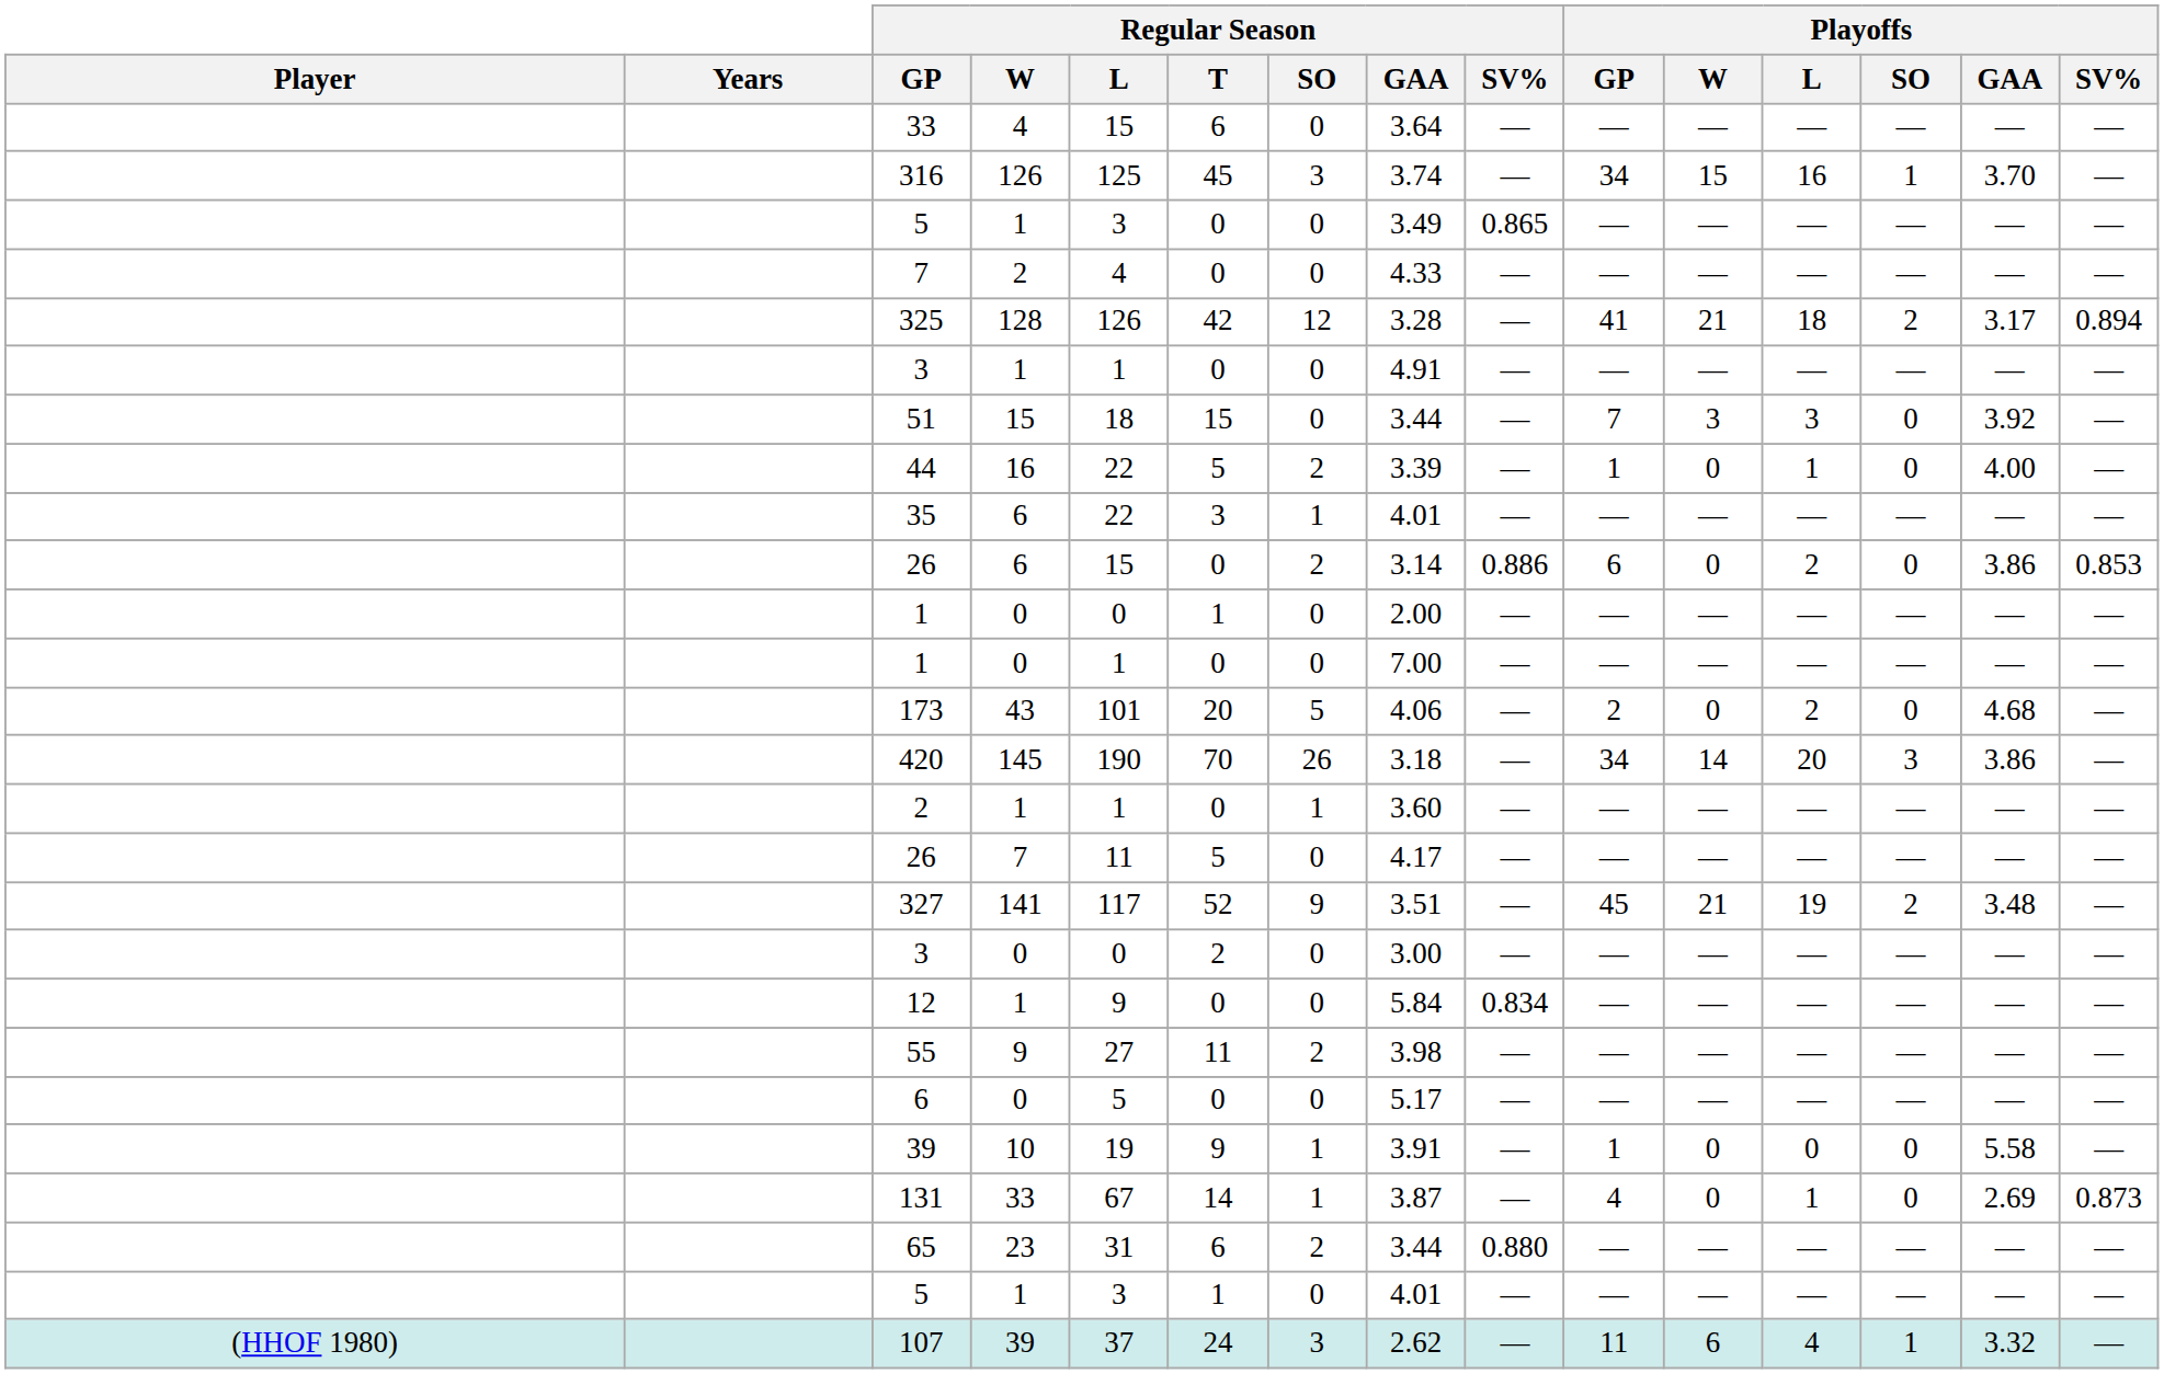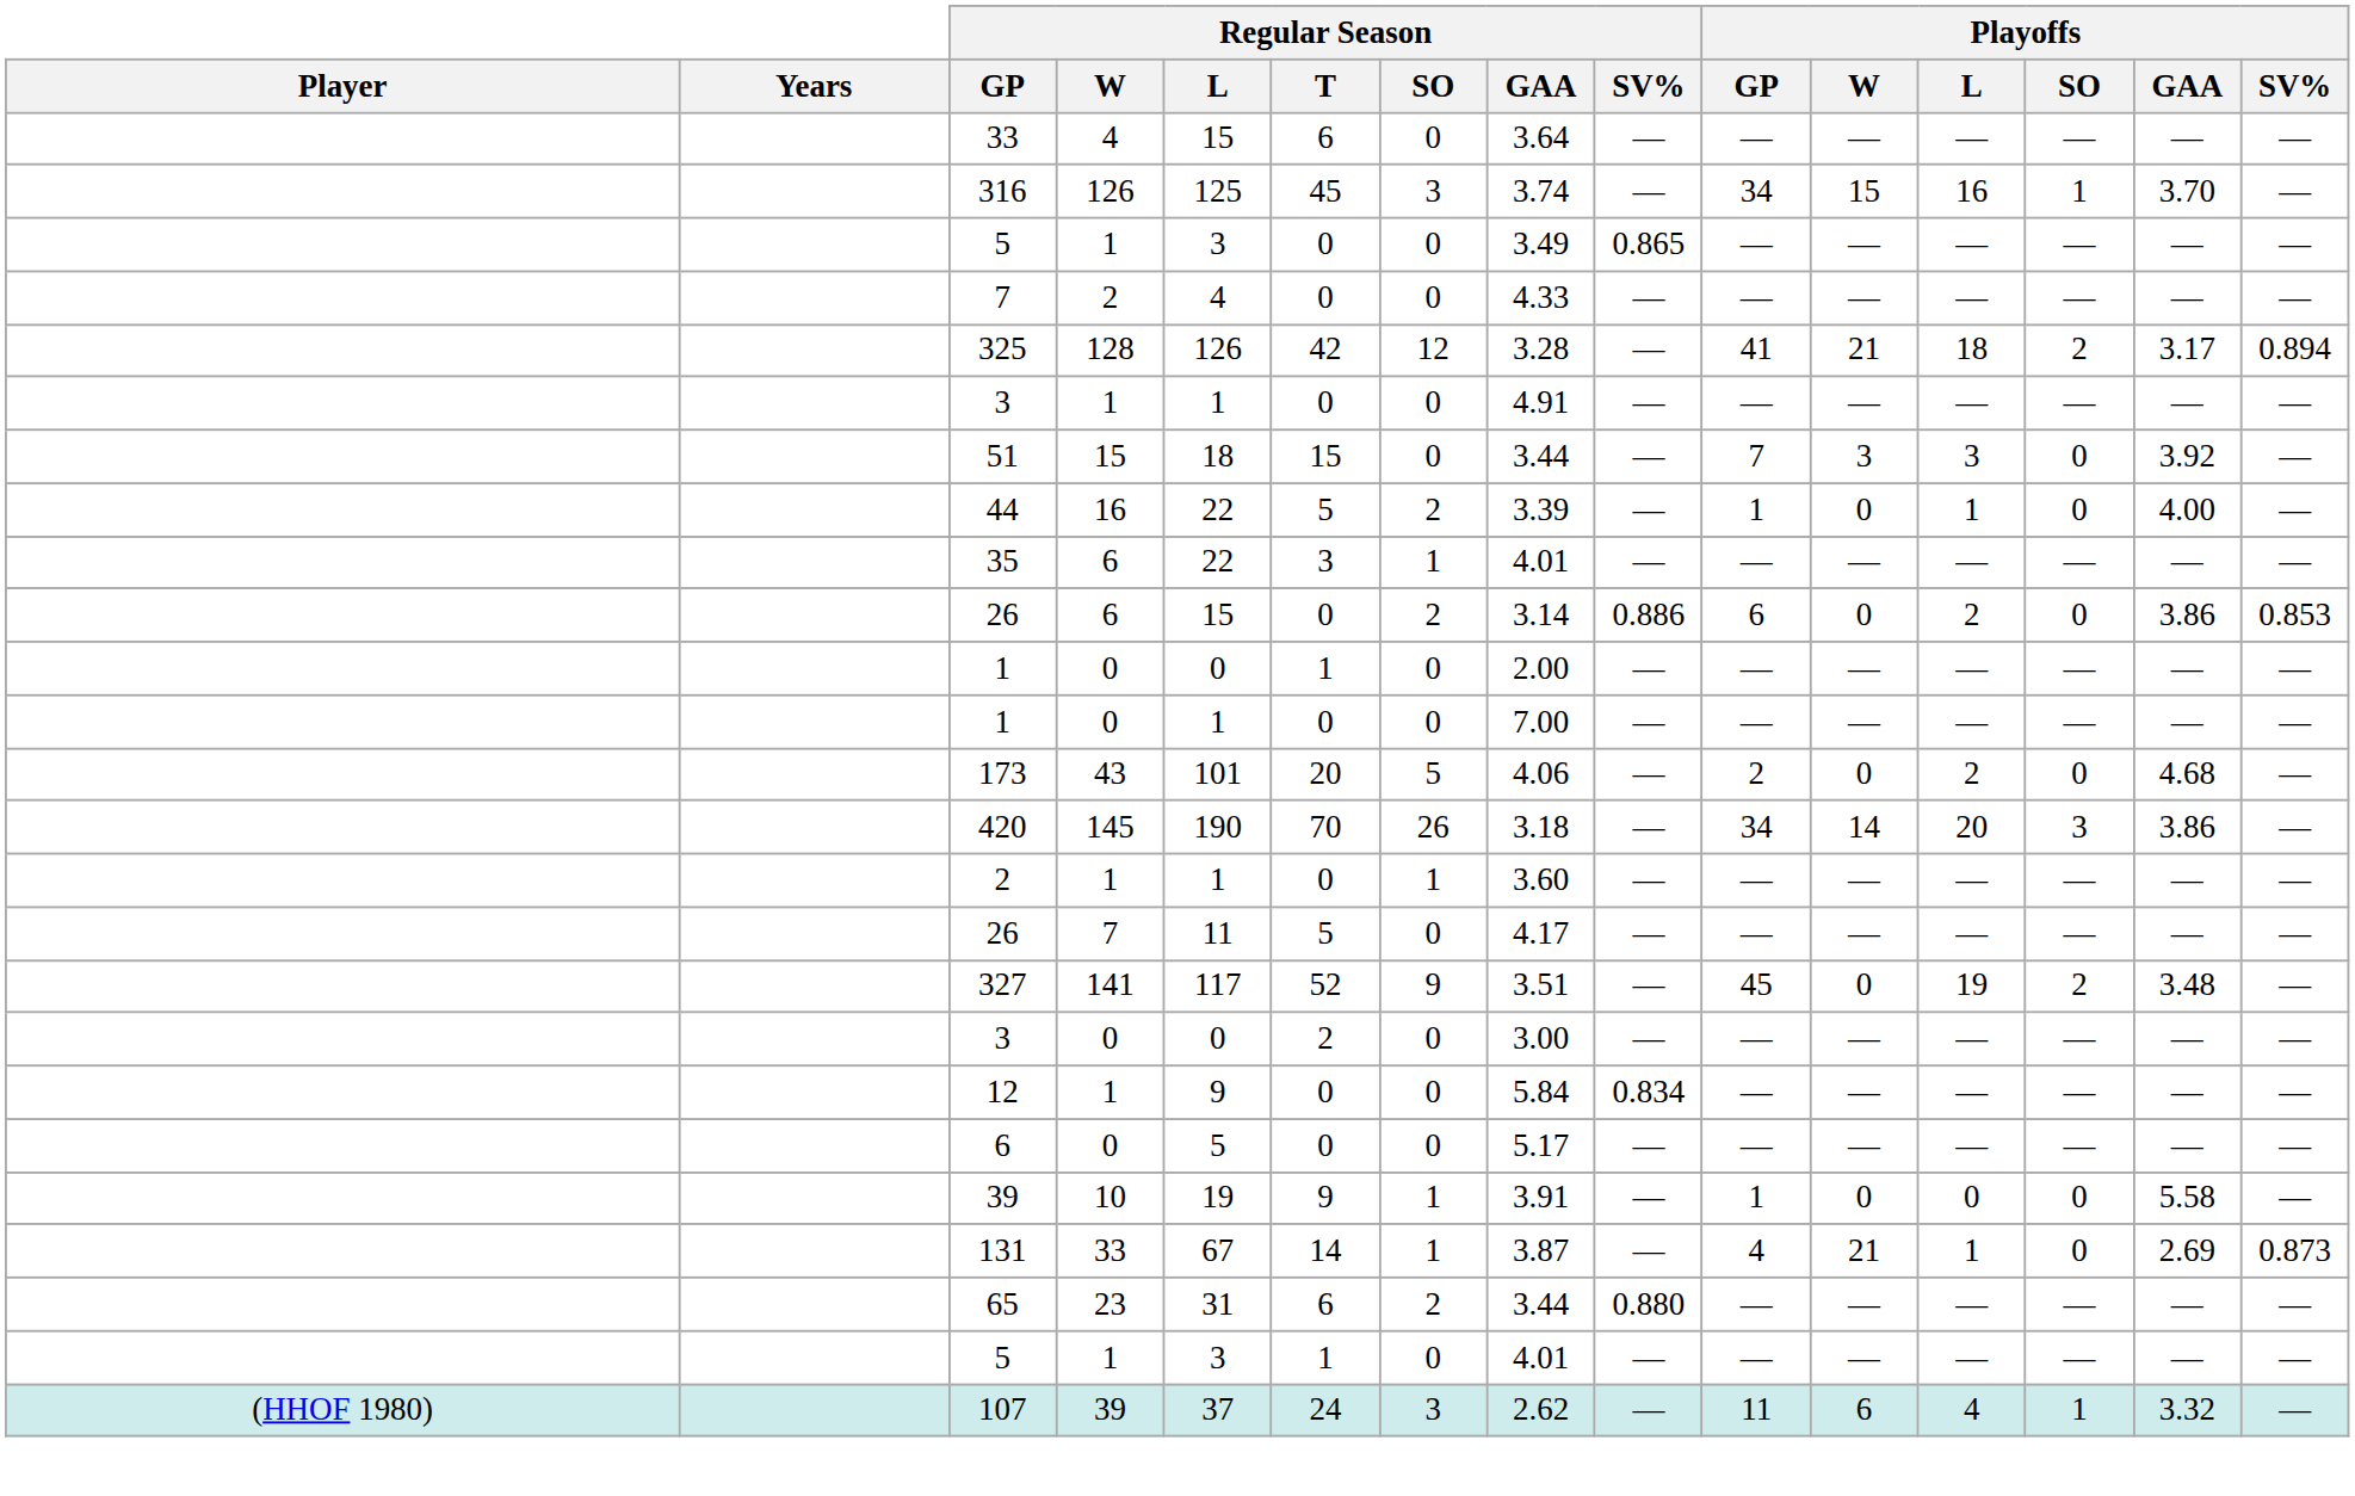 <table class="wikitable sortable" style="text-align:center; border:0; background:white; width:73em; font-size:90%;">
 <tr>
 <th colspan=2 style="border:0; background:white;"></th>
 <th colspan=7>Regular Season</th>
 <th colspan=6>Playoffs</th>
 </tr>
 <tr>
 <th style="width:25%;">Player</th>
 <th style="width:10%;">Years</th>
 <th data-sort-type="number" style="width:4%;">GP</th>
 <th data-sort-type="number" style="width:4%;">W</th>
 <th data-sort-type="number" style="width:4%;">L</th>
 <th data-sort-type="number" style="width:4%;">T</th>
 <th data-sort-type="number" style="width:4%;">SO</th>
 <th data-sort-type="number" style="width:4%;">GAA</th>
 <th data-sort-type="number" style="width:4%;">SV%</th>
 <th data-sort-type="number" style="width:4%;">GP</th>
 <th data-sort-type="number" style="width:4%;">W</th>
 <th data-sort-type="number" style="width:4%;">L</th>
 <th data-sort-type="number" style="width:4%;">SO</th>
 <th data-sort-type="number" style="width:4%;">GAA</th>
 <th data-sort-type="number" style="width:4%;">SV%</th>
 </tr>
 <tr>
 <td></td>
 <td></td>
 <td>33</td>
 <td>4</td>
 <td>15</td>
 <td>6</td>
 <td>0</td>
 <td>3.64</td>
 <td>—</td>
 <td>—</td>
 <td>—</td>
 <td>—</td>
 <td>—</td>
 <td>—</td>
 <td>—</td>
 </tr>
 <tr>
 <td></td>
 <td></td>
 <td>316</td>
 <td>126</td>
 <td>125</td>
 <td>45</td>
 <td>3</td>
 <td>3.74</td>
 <td>—</td>
 <td>34</td>
 <td>15</td>
 <td>16</td>
 <td>1</td>
 <td>3.70</td>
 <td>—</td>
 </tr>
 <tr>
 <td></td>
 <td></td>
 <td>5</td>
 <td>1</td>
 <td>3</td>
 <td>0</td>
 <td>0</td>
 <td>3.49</td>
 <td>0.865</td>
 <td>—</td>
 <td>—</td>
 <td>—</td>
 <td>—</td>
 <td>—</td>
 <td>—</td>
 </tr>
 <tr>
 <td></td>
 <td></td>
 <td>7</td>
 <td>2</td>
 <td>4</td>
 <td>0</td>
 <td>0</td>
 <td>4.33</td>
 <td>—</td>
 <td>—</td>
 <td>—</td>
 <td>—</td>
 <td>—</td>
 <td>—</td>
 <td>—</td>
 </tr>
 <tr>
 <td></td>
 <td></td>
 <td>325</td>
 <td>128</td>
 <td>126</td>
 <td>42</td>
 <td>12</td>
 <td>3.28</td>
 <td>—</td>
 <td>41</td>
 <td>21</td>
 <td>18</td>
 <td>2</td>
 <td>3.17</td>
 <td>0.894</td>
 </tr>
 <tr>
 <td></td>
 <td></td>
 <td>3</td>
 <td>1</td>
 <td>1</td>
 <td>0</td>
 <td>0</td>
 <td>4.91</td>
 <td>—</td>
 <td>—</td>
 <td>—</td>
 <td>—</td>
 <td>—</td>
 <td>—</td>
 <td>—</td>
 </tr>
 <tr>
 <td></td>
 <td></td>
 <td>51</td>
 <td>15</td>
 <td>18</td>
 <td>15</td>
 <td>0</td>
 <td>3.44</td>
 <td>—</td>
 <td>7</td>
 <td>3</td>
 <td>3</td>
 <td>0</td>
 <td>3.92</td>
 <td>—</td>
 </tr>
 <tr>
 <td></td>
 <td></td>
 <td>44</td>
 <td>16</td>
 <td>22</td>
 <td>5</td>
 <td>2</td>
 <td>3.39</td>
 <td>—</td>
 <td>1</td>
 <td>0</td>
 <td>1</td>
 <td>0</td>
 <td>4.00</td>
 <td>—</td>
 </tr>
 <tr>
 <td></td>
 <td></td>
 <td>35</td>
 <td>6</td>
 <td>22</td>
 <td>3</td>
 <td>1</td>
 <td>4.01</td>
 <td>—</td>
 <td>—</td>
 <td>—</td>
 <td>—</td>
 <td>—</td>
 <td>—</td>
 <td>—</td>
 </tr>
 <tr>
 <td></td>
 <td></td>
 <td>26</td>
 <td>6</td>
 <td>15</td>
 <td>0</td>
 <td>2</td>
 <td>3.14</td>
 <td>0.886</td>
 <td>6</td>
 <td>0</td>
 <td>2</td>
 <td>0</td>
 <td>3.86</td>
 <td>0.853</td>
 </tr>
 <tr>
 <td></td>
 <td></td>
 <td>1</td>
 <td>0</td>
 <td>0</td>
 <td>1</td>
 <td>0</td>
 <td>2.00</td>
 <td>—</td>
 <td>—</td>
 <td>—</td>
 <td>—</td>
 <td>—</td>
 <td>—</td>
 <td>—</td>
 </tr>
 <tr>
 <td></td>
 <td></td>
 <td>1</td>
 <td>0</td>
 <td>1</td>
 <td>0</td>
 <td>0</td>
 <td>7.00</td>
 <td>—</td>
 <td>—</td>
 <td>—</td>
 <td>—</td>
 <td>—</td>
 <td>—</td>
 <td>—</td>
 </tr>
 <tr>
 <td></td>
 <td></td>
 <td>173</td>
 <td>43</td>
 <td>101</td>
 <td>20</td>
 <td>5</td>
 <td>4.06</td>
 <td>—</td>
 <td>2</td>
 <td>0</td>
 <td>2</td>
 <td>0</td>
 <td>4.68</td>
 <td>—</td>
 </tr>
 <tr>
 <td></td>
 <td></td>
 <td>420</td>
 <td>145</td>
 <td>190</td>
 <td>70</td>
 <td>26</td>
 <td>3.18</td>
 <td>—</td>
 <td>34</td>
 <td>14</td>
 <td>20</td>
 <td>3</td>
 <td>3.86</td>
 <td>—</td>
 </tr>
 <tr>
 <td></td>
 <td></td>
 <td>2</td>
 <td>1</td>
 <td>1</td>
 <td>0</td>
 <td>1</td>
 <td>3.60</td>
 <td>—</td>
 <td>—</td>
 <td>—</td>
 <td>—</td>
 <td>—</td>
 <td>—</td>
 <td>—</td>
 </tr>
 <tr>
 <td></td>
 <td></td>
 <td>26</td>
 <td>7</td>
 <td>11</td>
 <td>5</td>
 <td>0</td>
 <td>4.17</td>
 <td>—</td>
 <td>—</td>
 <td>—</td>
 <td>—</td>
 <td>—</td>
 <td>—</td>
 <td>—</td>
 </tr>
 <tr>
 <td></td>
 <td></td>
 <td>327</td>
 <td>141</td>
 <td>117</td>
 <td>52</td>
 <td>9</td>
 <td>3.51</td>
 <td>—</td>
 <td>45</td>
-<td>21</td>
+<td>0</td>
 <td>19</td>
 <td>2</td>
 <td>3.48</td>
 <td>—</td>
 </tr>
 <tr>
 <td></td>
 <td></td>
 <td>3</td>
 <td>0</td>
 <td>0</td>
 <td>2</td>
 <td>0</td>
 <td>3.00</td>
 <td>—</td>
 <td>—</td>
 <td>—</td>
 <td>—</td>
 <td>—</td>
 <td>—</td>
 <td>—</td>
 </tr>
 <tr>
 <td></td>
 <td></td>
 <td>12</td>
 <td>1</td>
 <td>9</td>
 <td>0</td>
 <td>0</td>
 <td>5.84</td>
 <td>0.834</td>
-<td>—</td>
-<td>—</td>
-<td>—</td>
-<td>—</td>
-<td>—</td>
-<td>—</td>
-</tr>
-<tr>
-<td></td>
-<td></td>
-<td>55</td>
-<td>9</td>
-<td>27</td>
-<td>11</td>
-<td>2</td>
-<td>3.98</td>
-<td>—</td>
 <td>—</td>
 <td>—</td>
 <td>—</td>
 <td>—</td>
 <td>—</td>
 <td>—</td>
 </tr>
 <tr>
 <td></td>
 <td></td>
 <td>6</td>
 <td>0</td>
 <td>5</td>
 <td>0</td>
 <td>0</td>
 <td>5.17</td>
 <td>—</td>
 <td>—</td>
 <td>—</td>
 <td>—</td>
 <td>—</td>
 <td>—</td>
 <td>—</td>
 </tr>
 <tr>
 <td></td>
 <td></td>
 <td>39</td>
 <td>10</td>
 <td>19</td>
 <td>9</td>
 <td>1</td>
 <td>3.91</td>
 <td>—</td>
 <td>1</td>
 <td>0</td>
 <td>0</td>
 <td>0</td>
 <td>5.58</td>
 <td>—</td>
 </tr>
 <tr>
 <td></td>
 <td></td>
 <td>131</td>
 <td>33</td>
 <td>67</td>
 <td>14</td>
 <td>1</td>
 <td>3.87</td>
 <td>—</td>
 <td>4</td>
-<td>0</td>
+<td>21</td>
 <td>1</td>
 <td>0</td>
 <td>2.69</td>
 <td>0.873</td>
 </tr>
 <tr>
 <td></td>
 <td></td>
 <td>65</td>
 <td>23</td>
 <td>31</td>
 <td>6</td>
 <td>2</td>
 <td>3.44</td>
 <td>0.880</td>
 <td>—</td>
 <td>—</td>
 <td>—</td>
 <td>—</td>
 <td>—</td>
 <td>—</td>
 </tr>
 <tr>
 <td></td>
 <td></td>
 <td>5</td>
 <td>1</td>
 <td>3</td>
 <td>1</td>
 <td>0</td>
 <td>4.01</td>
 <td>—</td>
 <td>—</td>
 <td>—</td>
 <td>—</td>
 <td>—</td>
 <td>—</td>
 <td>—</td>
 </tr>
 <tr style="background:#CFECEC;">
 <td> (<a href='#'>HHOF</a> 1980)</td>
 <td></td>
 <td>107</td>
 <td>39</td>
 <td>37</td>
 <td>24</td>
 <td>3</td>
 <td>2.62</td>
 <td>—</td>
 <td>11</td>
 <td>6</td>
 <td>4</td>
 <td>1</td>
 <td>3.32</td>
 <td>—</td>
 </tr>
 </table>
